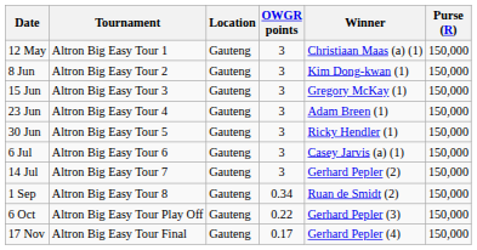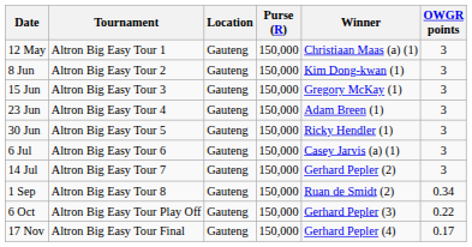 <table class="wikitable" style="font-size:95%;">
 <tr>
 <th>Date</th>
 <th>Tournament</th>
 <th>Location</th>
+<th>Purse<br>(<a href='#'>R</a>)</th>
+<th>Winner</th>
 <th><a href='#'>OWGR</a><br>points</th>
-<th>Winner</th>
-<th>Purse<br>(<a href='#'>R</a>)</th>
 </tr>
 <tr>
 <td>12 May</td>
 <td>Altron Big Easy Tour 1</td>
 <td>Gauteng</td>
+<td align=right>150,000</td>
+<td> <a href='#'>Christiaan Maas</a> (a) (1)</td>
 <td align=center>3</td>
-<td> <a href='#'>Christiaan Maas</a> (a) (1)</td>
-<td align=right>150,000</td>
 </tr>
 <tr>
 <td>8 Jun</td>
 <td>Altron Big Easy Tour 2</td>
 <td>Gauteng</td>
+<td align=right>150,000</td>
+<td> <a href='#'>Kim Dong-kwan</a> (1)</td>
 <td align=center>3</td>
-<td> <a href='#'>Kim Dong-kwan</a> (1)</td>
-<td align=right>150,000</td>
 </tr>
 <tr>
 <td>15 Jun</td>
 <td>Altron Big Easy Tour 3</td>
 <td>Gauteng</td>
+<td align=right>150,000</td>
+<td> <a href='#'>Gregory McKay</a> (1)</td>
 <td align=center>3</td>
-<td> <a href='#'>Gregory McKay</a> (1)</td>
-<td align=right>150,000</td>
 </tr>
 <tr>
 <td>23 Jun</td>
 <td>Altron Big Easy Tour 4</td>
 <td>Gauteng</td>
+<td align=right>150,000</td>
+<td> <a href='#'>Adam Breen</a> (1)</td>
 <td align=center>3</td>
-<td> <a href='#'>Adam Breen</a> (1)</td>
-<td align=right>150,000</td>
 </tr>
 <tr>
 <td>30 Jun</td>
 <td>Altron Big Easy Tour 5</td>
 <td>Gauteng</td>
+<td align=right>150,000</td>
+<td> <a href='#'>Ricky Hendler</a> (1)</td>
 <td align=center>3</td>
-<td> <a href='#'>Ricky Hendler</a> (1)</td>
-<td align=right>150,000</td>
 </tr>
 <tr>
 <td>6 Jul</td>
 <td>Altron Big Easy Tour 6</td>
 <td>Gauteng</td>
+<td align=right>150,000</td>
+<td> <a href='#'>Casey Jarvis</a> (a) (1)</td>
 <td align=center>3</td>
-<td> <a href='#'>Casey Jarvis</a> (a) (1)</td>
-<td align=right>150,000</td>
 </tr>
 <tr>
 <td>14 Jul</td>
 <td>Altron Big Easy Tour 7</td>
 <td>Gauteng</td>
+<td align=right>150,000</td>
+<td> <a href='#'>Gerhard Pepler</a> (2)</td>
 <td align=center>3</td>
-<td> <a href='#'>Gerhard Pepler</a> (2)</td>
-<td align=right>150,000</td>
 </tr>
 <tr>
 <td>1 Sep</td>
 <td>Altron Big Easy Tour 8</td>
 <td>Gauteng</td>
+<td align=right>150,000</td>
+<td> <a href='#'>Ruan de Smidt</a> (2)</td>
 <td align=center>0.34</td>
-<td> <a href='#'>Ruan de Smidt</a> (2)</td>
-<td align=right>150,000</td>
 </tr>
 <tr>
 <td>6 Oct</td>
 <td>Altron Big Easy Tour Play Off</td>
 <td>Gauteng</td>
+<td align=right>150,000</td>
+<td> <a href='#'>Gerhard Pepler</a> (3)</td>
 <td align=center>0.22</td>
-<td> <a href='#'>Gerhard Pepler</a> (3)</td>
-<td align=right>150,000</td>
 </tr>
 <tr>
 <td>17 Nov</td>
 <td>Altron Big Easy Tour Final</td>
 <td>Gauteng</td>
+<td align=right>150,000</td>
+<td> <a href='#'>Gerhard Pepler</a> (4)</td>
 <td align=center>0.17</td>
-<td> <a href='#'>Gerhard Pepler</a> (4)</td>
-<td align=right>150,000</td>
 </tr>
 </table>
